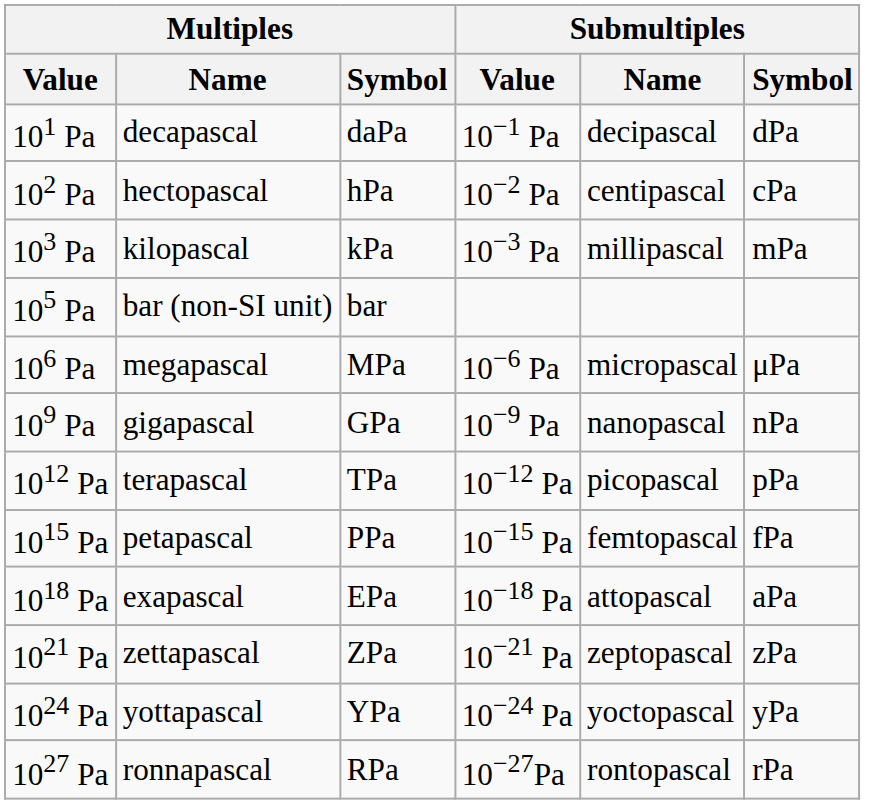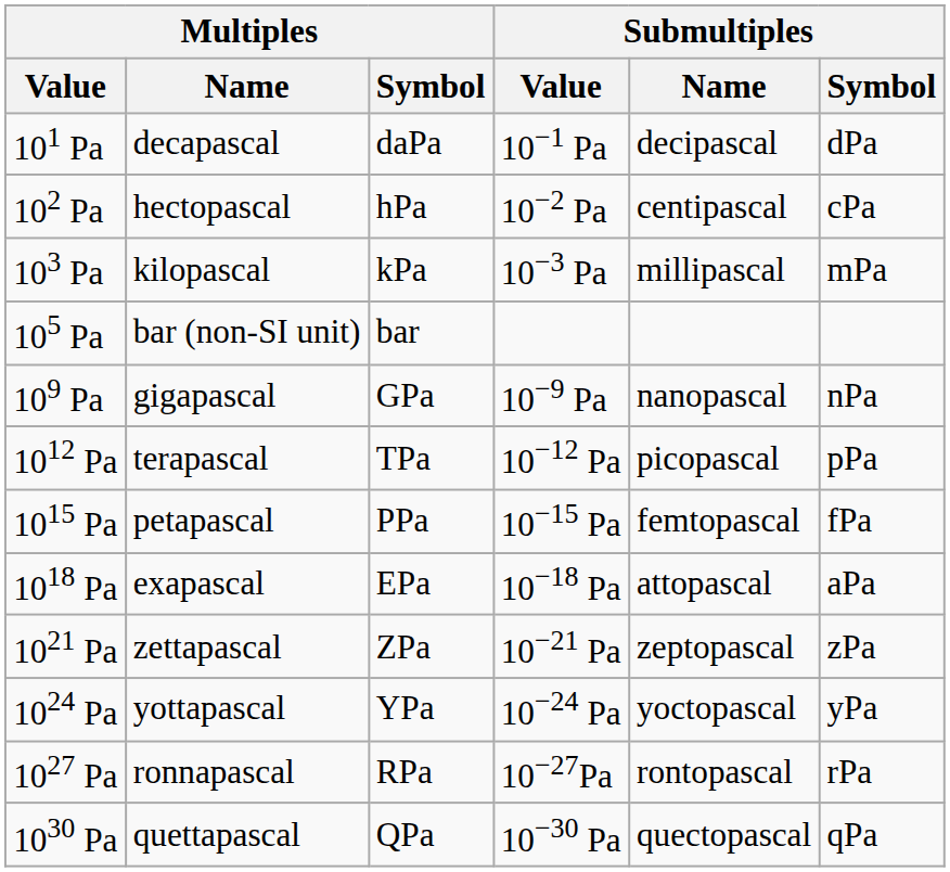 <table class="wikitable">
 <tr>
 <th colspan="3">Multiples</th>
 <th colspan="3">Submultiples</th>
 </tr>
 <tr>
 <th>Value</th>
 <th>Name</th>
 <th>Symbol</th>
 <th>Value</th>
 <th>Name</th>
 <th>Symbol</th>
 </tr>
 <tr>
 <td>10<sup>1</sup> Pa</td>
 <td>decapascal</td>
 <td>daPa</td>
 <td>10<sup>−1</sup> Pa</td>
 <td>decipascal</td>
 <td>dPa</td>
 </tr>
 <tr>
 <td>10<sup>2</sup> Pa</td>
 <td>hectopascal</td>
 <td>hPa</td>
 <td>10<sup>−2</sup> Pa</td>
 <td>centipascal</td>
 <td>cPa</td>
 </tr>
 <tr>
 <td>10<sup>3</sup> Pa</td>
 <td>kilopascal</td>
 <td>kPa</td>
 <td>10<sup>−3</sup> Pa</td>
 <td>millipascal</td>
 <td>mPa</td>
 </tr>
 <tr>
 <td>10<sup>5</sup> Pa</td>
 <td>bar (non-SI unit)</td>
 <td>bar</td>
 <td></td>
 <td></td>
 <td></td>
-</tr>
-<tr>
-<td>10<sup>6</sup> Pa</td>
-<td>megapascal</td>
-<td>MPa</td>
-<td>10<sup>−6</sup> Pa</td>
-<td>micropascal</td>
-<td>μPa</td>
 </tr>
 <tr>
 <td>10<sup>9</sup> Pa</td>
 <td>gigapascal</td>
 <td>GPa</td>
 <td>10<sup>−9</sup> Pa</td>
 <td>nanopascal</td>
 <td>nPa</td>
 </tr>
 <tr>
 <td>10<sup>12</sup> Pa</td>
 <td>terapascal</td>
 <td>TPa</td>
 <td>10<sup>−12</sup> Pa</td>
 <td>picopascal</td>
 <td>pPa</td>
 </tr>
 <tr>
 <td>10<sup>15</sup> Pa</td>
 <td>petapascal</td>
 <td>PPa</td>
 <td>10<sup>−15</sup> Pa</td>
 <td>femtopascal</td>
 <td>fPa</td>
 </tr>
 <tr>
 <td>10<sup>18</sup> Pa</td>
 <td>exapascal</td>
 <td>EPa</td>
 <td>10<sup>−18</sup> Pa</td>
 <td>attopascal</td>
 <td>aPa</td>
 </tr>
 <tr>
 <td>10<sup>21</sup> Pa</td>
 <td>zettapascal</td>
 <td>ZPa</td>
 <td>10<sup>−21</sup> Pa</td>
 <td>zeptopascal</td>
 <td>zPa</td>
 </tr>
 <tr>
 <td>10<sup>24</sup> Pa</td>
 <td>yottapascal</td>
 <td>YPa</td>
 <td>10<sup>−24</sup> Pa</td>
 <td>yoctopascal</td>
 <td>yPa</td>
 </tr>
 <tr>
 <td>10<sup>27</sup> Pa</td>
 <td>ronnapascal</td>
 <td>RPa</td>
 <td>10<sup>−27</sup>Pa</td>
 <td>rontopascal</td>
 <td>rPa</td>
 </tr>
+<tr>
+<td>10<sup>30</sup> Pa</td>
+<td>quettapascal</td>
+<td>QPa</td>
+<td>10<sup>−30</sup> Pa</td>
+<td>quectopascal</td>
+<td>qPa</td>
+</tr>
 </table>
